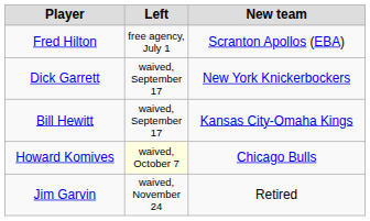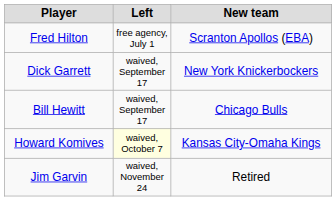 <table class="wikitable" style="text-align: center">
 <tr align="center"  bgcolor="#dddddd">
 <td style="width:140px"><strong>Player</strong></td>
 <td style="width:70px"><strong>Left</strong></td>
 <td style="width:210px"><strong>New team</strong></td>
 </tr>
 <tr style="height:40px">
 <td><a href='#'>Fred Hilton</a></td>
 <td style="font-size: 80%">free agency, July 1</td>
 <td><a href='#'>Scranton Apollos</a> (<a href='#'>EBA</a>)</td>
 </tr>
 <tr style="height:40px">
 <td><a href='#'>Dick Garrett</a></td>
 <td style="font-size: 80%">waived, September 17</td>
 <td><a href='#'>New York Knickerbockers</a></td>
 </tr>
 <tr style="height:40px">
 <td><a href='#'>Bill Hewitt</a></td>
 <td style="font-size: 80%">waived, September 17</td>
-<td><a href='#'>Kansas City-Omaha Kings</a></td>
+<td><a href='#'>Chicago Bulls</a></td>
 </tr>
 <tr style="height:40px">
 <td><a href='#'>Howard Komives</a></td>
 <td style="background: lightyellow; font-size: 80%">waived, October 7</td>
-<td><a href='#'>Chicago Bulls</a></td>
+<td><a href='#'>Kansas City-Omaha Kings</a></td>
 </tr>
 <tr style="height:40px">
 <td><a href='#'>Jim Garvin</a></td>
 <td style="font-size: 80%">waived, November 24</td>
 <td>Retired</td>
 </tr>
 </table>
